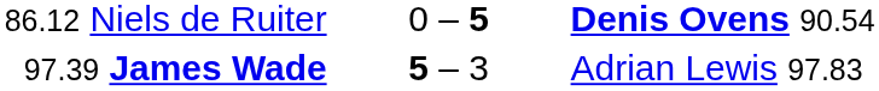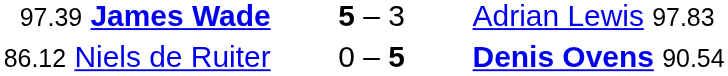 <table style="text-align:center">
 <tr>
 <th width=223></th>
 <th width=100></th>
 <th width=223></th>
 </tr>
 <tr>
+<td align=right><small>97.39</small> <strong><a href='#'>James Wade</a></strong> </td>
+<td><strong>5</strong> – 3</td>
+<td align=left> <a href='#'>Adrian Lewis</a> <small>97.83</small></td>
+</tr>
+<tr>
 <td align=right><small>86.12</small> <a href='#'>Niels de Ruiter</a> </td>
 <td>0 – <strong>5</strong></td>
 <td align=left> <strong><a href='#'>Denis Ovens</a></strong> <small>90.54</small></td>
 </tr>
-<tr>
-<td align=right><small>97.39</small> <strong><a href='#'>James Wade</a></strong> </td>
-<td><strong>5</strong> – 3</td>
-<td align=left> <a href='#'>Adrian Lewis</a> <small>97.83</small></td>
-</tr>
 </table>
